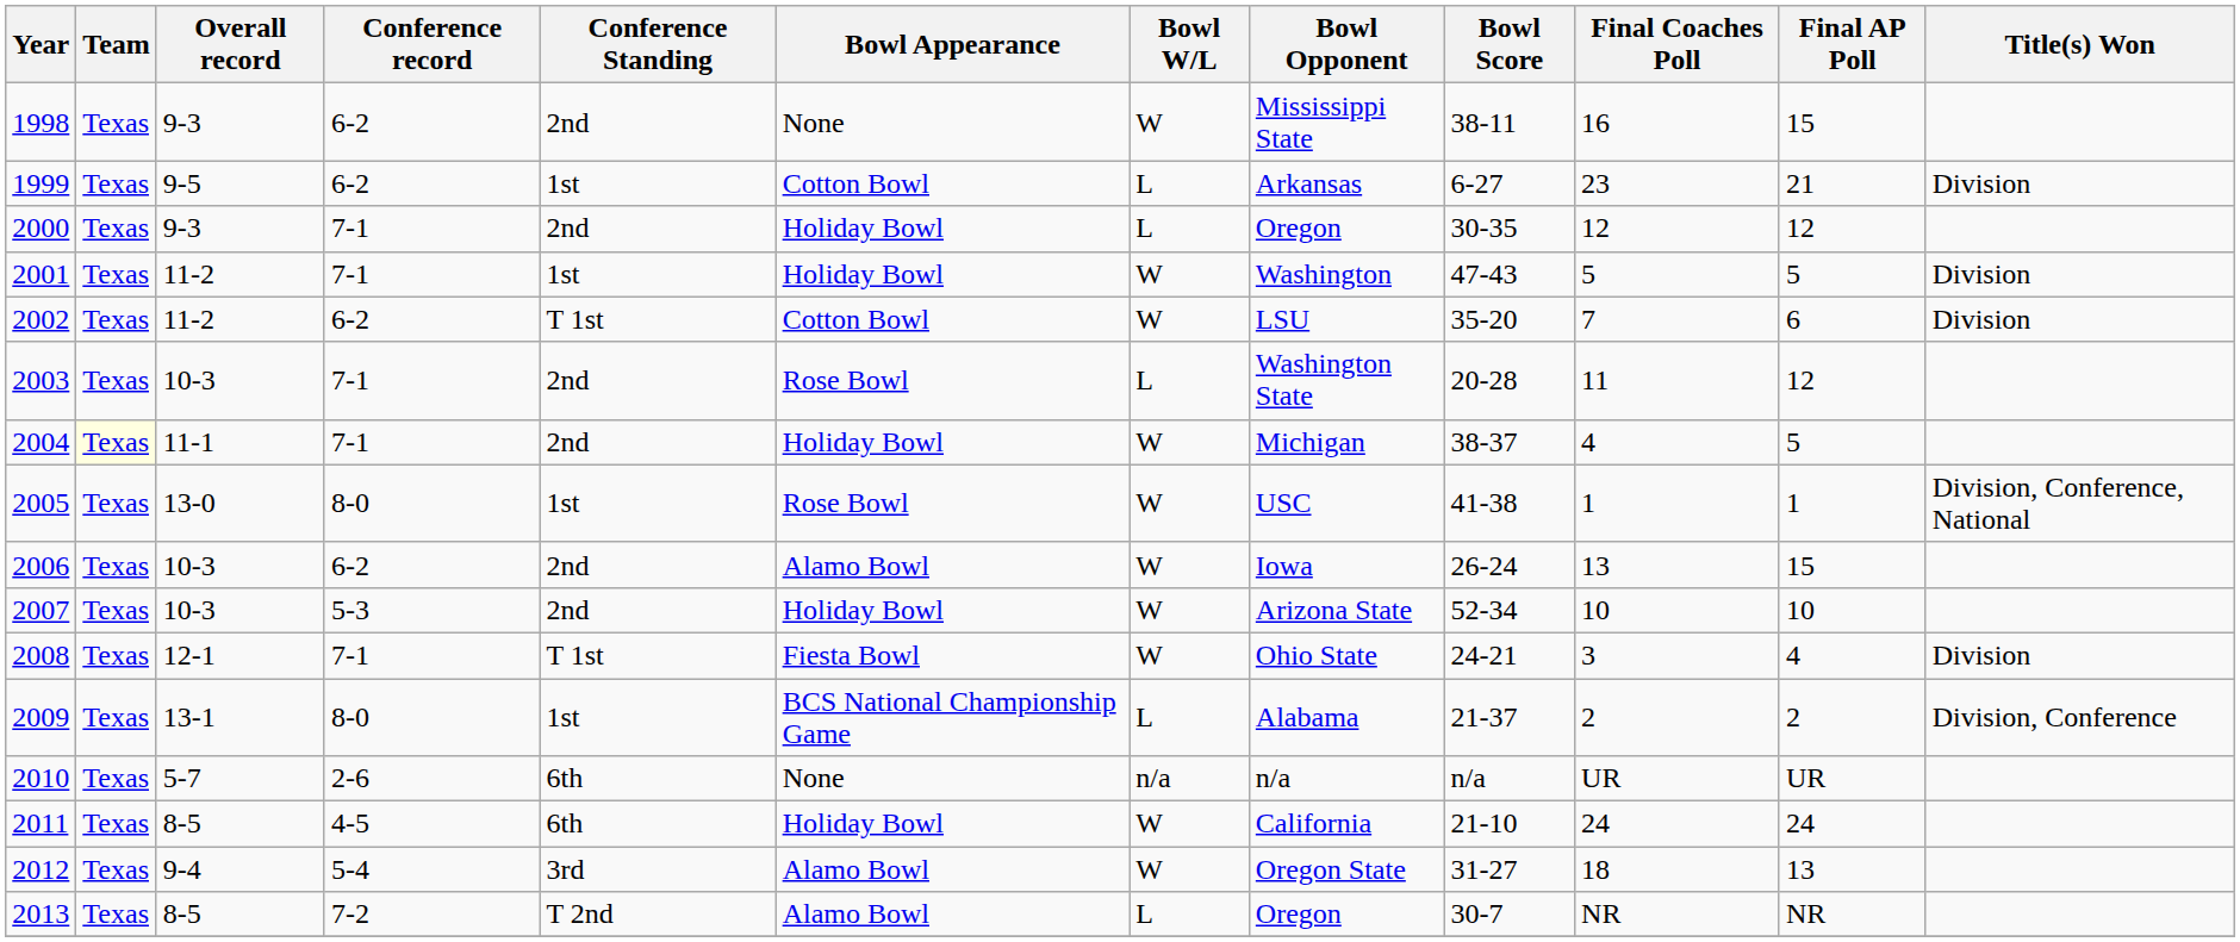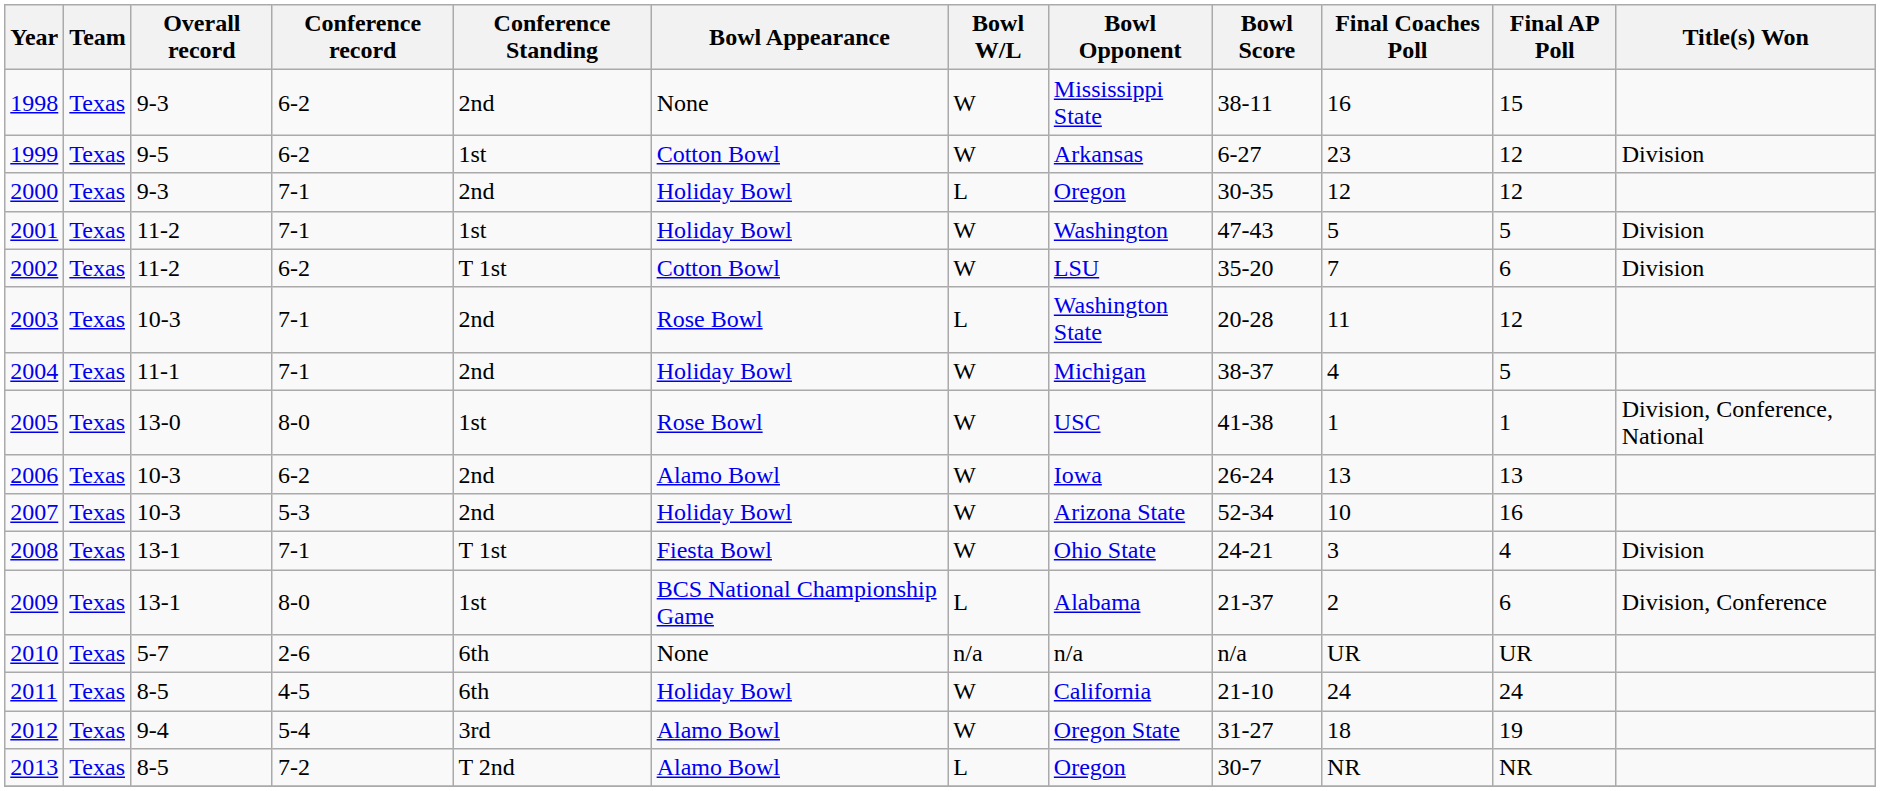 <table class="wikitable">
 <tr>
 <th>Year</th>
 <th>Team</th>
 <th>Overall record</th>
 <th>Conference record</th>
 <th>Conference Standing</th>
 <th>Bowl Appearance</th>
 <th>Bowl W/L</th>
 <th>Bowl Opponent</th>
 <th>Bowl Score</th>
 <th>Final Coaches Poll</th>
 <th>Final AP Poll</th>
 <th>Title(s) Won</th>
 </tr>
 <tr>
 <td><a href='#'>1998</a></td>
 <td><a href='#'>Texas</a></td>
 <td>9-3</td>
 <td>6-2</td>
 <td>2nd</td>
 <td>None</td>
 <td>W</td>
 <td><a href='#'>Mississippi State</a></td>
 <td>38-11</td>
 <td>16</td>
 <td>15</td>
 <td></td>
 </tr>
 <tr>
 <td><a href='#'>1999</a></td>
 <td><a href='#'>Texas</a></td>
 <td>9-5</td>
 <td>6-2</td>
 <td>1st</td>
 <td><a href='#'>Cotton Bowl</a></td>
-<td>L</td>
+<td>W</td>
 <td><a href='#'>Arkansas</a></td>
 <td>6-27</td>
 <td>23</td>
-<td>21</td>
+<td>12</td>
 <td>Division</td>
 </tr>
 <tr>
 <td><a href='#'>2000</a></td>
 <td><a href='#'>Texas</a></td>
 <td>9-3</td>
 <td>7-1</td>
 <td>2nd</td>
 <td><a href='#'>Holiday Bowl</a></td>
 <td>L</td>
 <td><a href='#'>Oregon</a></td>
 <td>30-35</td>
 <td>12</td>
 <td>12</td>
 <td></td>
 </tr>
 <tr>
 <td><a href='#'>2001</a></td>
 <td><a href='#'>Texas</a></td>
 <td>11-2</td>
 <td>7-1</td>
 <td>1st</td>
 <td><a href='#'>Holiday Bowl</a></td>
 <td>W</td>
 <td><a href='#'>Washington</a></td>
 <td>47-43</td>
 <td>5</td>
 <td>5</td>
 <td>Division</td>
 </tr>
 <tr>
 <td><a href='#'>2002</a></td>
 <td><a href='#'>Texas</a></td>
 <td>11-2</td>
 <td>6-2</td>
 <td>T 1st</td>
 <td><a href='#'>Cotton Bowl</a></td>
 <td>W</td>
 <td><a href='#'>LSU</a></td>
 <td>35-20</td>
 <td>7</td>
 <td>6</td>
 <td>Division</td>
 </tr>
 <tr>
 <td><a href='#'>2003</a></td>
 <td><a href='#'>Texas</a></td>
 <td>10-3</td>
 <td>7-1</td>
 <td>2nd</td>
 <td><a href='#'>Rose Bowl</a></td>
 <td>L</td>
 <td><a href='#'>Washington State</a></td>
 <td>20-28</td>
 <td>11</td>
 <td>12</td>
 <td></td>
 </tr>
 <tr>
 <td><a href='#'>2004</a></td>
-<td style="background: lightyellow;"><a href='#'>Texas</a></td>
+<td><a href='#'>Texas</a></td>
 <td>11-1</td>
 <td>7-1</td>
 <td>2nd</td>
 <td><a href='#'>Holiday Bowl</a></td>
 <td>W</td>
 <td><a href='#'>Michigan</a></td>
 <td>38-37</td>
 <td>4</td>
 <td>5</td>
 <td></td>
 </tr>
 <tr>
 <td><a href='#'>2005</a></td>
 <td><a href='#'>Texas</a></td>
 <td>13-0</td>
 <td>8-0</td>
 <td>1st</td>
 <td><a href='#'>Rose Bowl</a></td>
 <td>W</td>
 <td><a href='#'>USC</a></td>
 <td>41-38</td>
 <td>1</td>
 <td>1</td>
 <td>Division, Conference, National</td>
 </tr>
 <tr>
 <td><a href='#'>2006</a></td>
 <td><a href='#'>Texas</a></td>
 <td>10-3</td>
 <td>6-2</td>
 <td>2nd</td>
 <td><a href='#'>Alamo Bowl</a></td>
 <td>W</td>
 <td><a href='#'>Iowa</a></td>
 <td>26-24</td>
 <td>13</td>
-<td>15</td>
+<td>13</td>
 <td></td>
 </tr>
 <tr>
 <td><a href='#'>2007</a></td>
 <td><a href='#'>Texas</a></td>
 <td>10-3</td>
 <td>5-3</td>
 <td>2nd</td>
 <td><a href='#'>Holiday Bowl</a></td>
 <td>W</td>
 <td><a href='#'>Arizona State</a></td>
 <td>52-34</td>
 <td>10</td>
-<td>10</td>
+<td>16</td>
 <td></td>
 </tr>
 <tr>
 <td><a href='#'>2008</a></td>
 <td><a href='#'>Texas</a></td>
-<td>12-1</td>
+<td>13-1</td>
 <td>7-1</td>
 <td>T 1st</td>
 <td><a href='#'>Fiesta Bowl</a></td>
 <td>W</td>
 <td><a href='#'>Ohio State</a></td>
 <td>24-21</td>
 <td>3</td>
 <td>4</td>
 <td>Division</td>
 </tr>
 <tr>
 <td><a href='#'>2009</a></td>
 <td><a href='#'>Texas</a></td>
 <td>13-1</td>
 <td>8-0</td>
 <td>1st</td>
 <td><a href='#'>BCS National Championship Game</a></td>
 <td>L</td>
 <td><a href='#'>Alabama</a></td>
 <td>21-37</td>
 <td>2</td>
-<td>2</td>
+<td>6</td>
 <td>Division, Conference</td>
 </tr>
 <tr>
 <td><a href='#'>2010</a></td>
 <td><a href='#'>Texas</a></td>
 <td>5-7</td>
 <td>2-6</td>
 <td>6th</td>
 <td>None</td>
 <td>n/a</td>
 <td>n/a</td>
 <td>n/a</td>
 <td>UR</td>
 <td>UR</td>
 <td></td>
 </tr>
 <tr>
 <td><a href='#'>2011</a></td>
 <td><a href='#'>Texas</a></td>
 <td>8-5</td>
 <td>4-5</td>
 <td>6th</td>
 <td><a href='#'>Holiday Bowl</a></td>
 <td>W</td>
 <td><a href='#'>California</a></td>
 <td>21-10</td>
 <td>24</td>
 <td>24</td>
 <td></td>
 </tr>
 <tr>
 <td><a href='#'>2012</a></td>
 <td><a href='#'>Texas</a></td>
 <td>9-4</td>
 <td>5-4</td>
 <td>3rd</td>
 <td><a href='#'>Alamo Bowl</a></td>
 <td>W</td>
 <td><a href='#'>Oregon State</a></td>
 <td>31-27</td>
 <td>18</td>
-<td>13</td>
+<td>19</td>
 <td></td>
 </tr>
 <tr>
 <td><a href='#'>2013</a></td>
 <td><a href='#'>Texas</a></td>
 <td>8-5</td>
 <td>7-2</td>
 <td>T 2nd</td>
 <td><a href='#'>Alamo Bowl</a></td>
 <td>L</td>
 <td><a href='#'>Oregon</a></td>
 <td>30-7</td>
 <td>NR</td>
 <td>NR</td>
 <td></td>
 </tr>
 <tr>
 </tr>
 </table>
